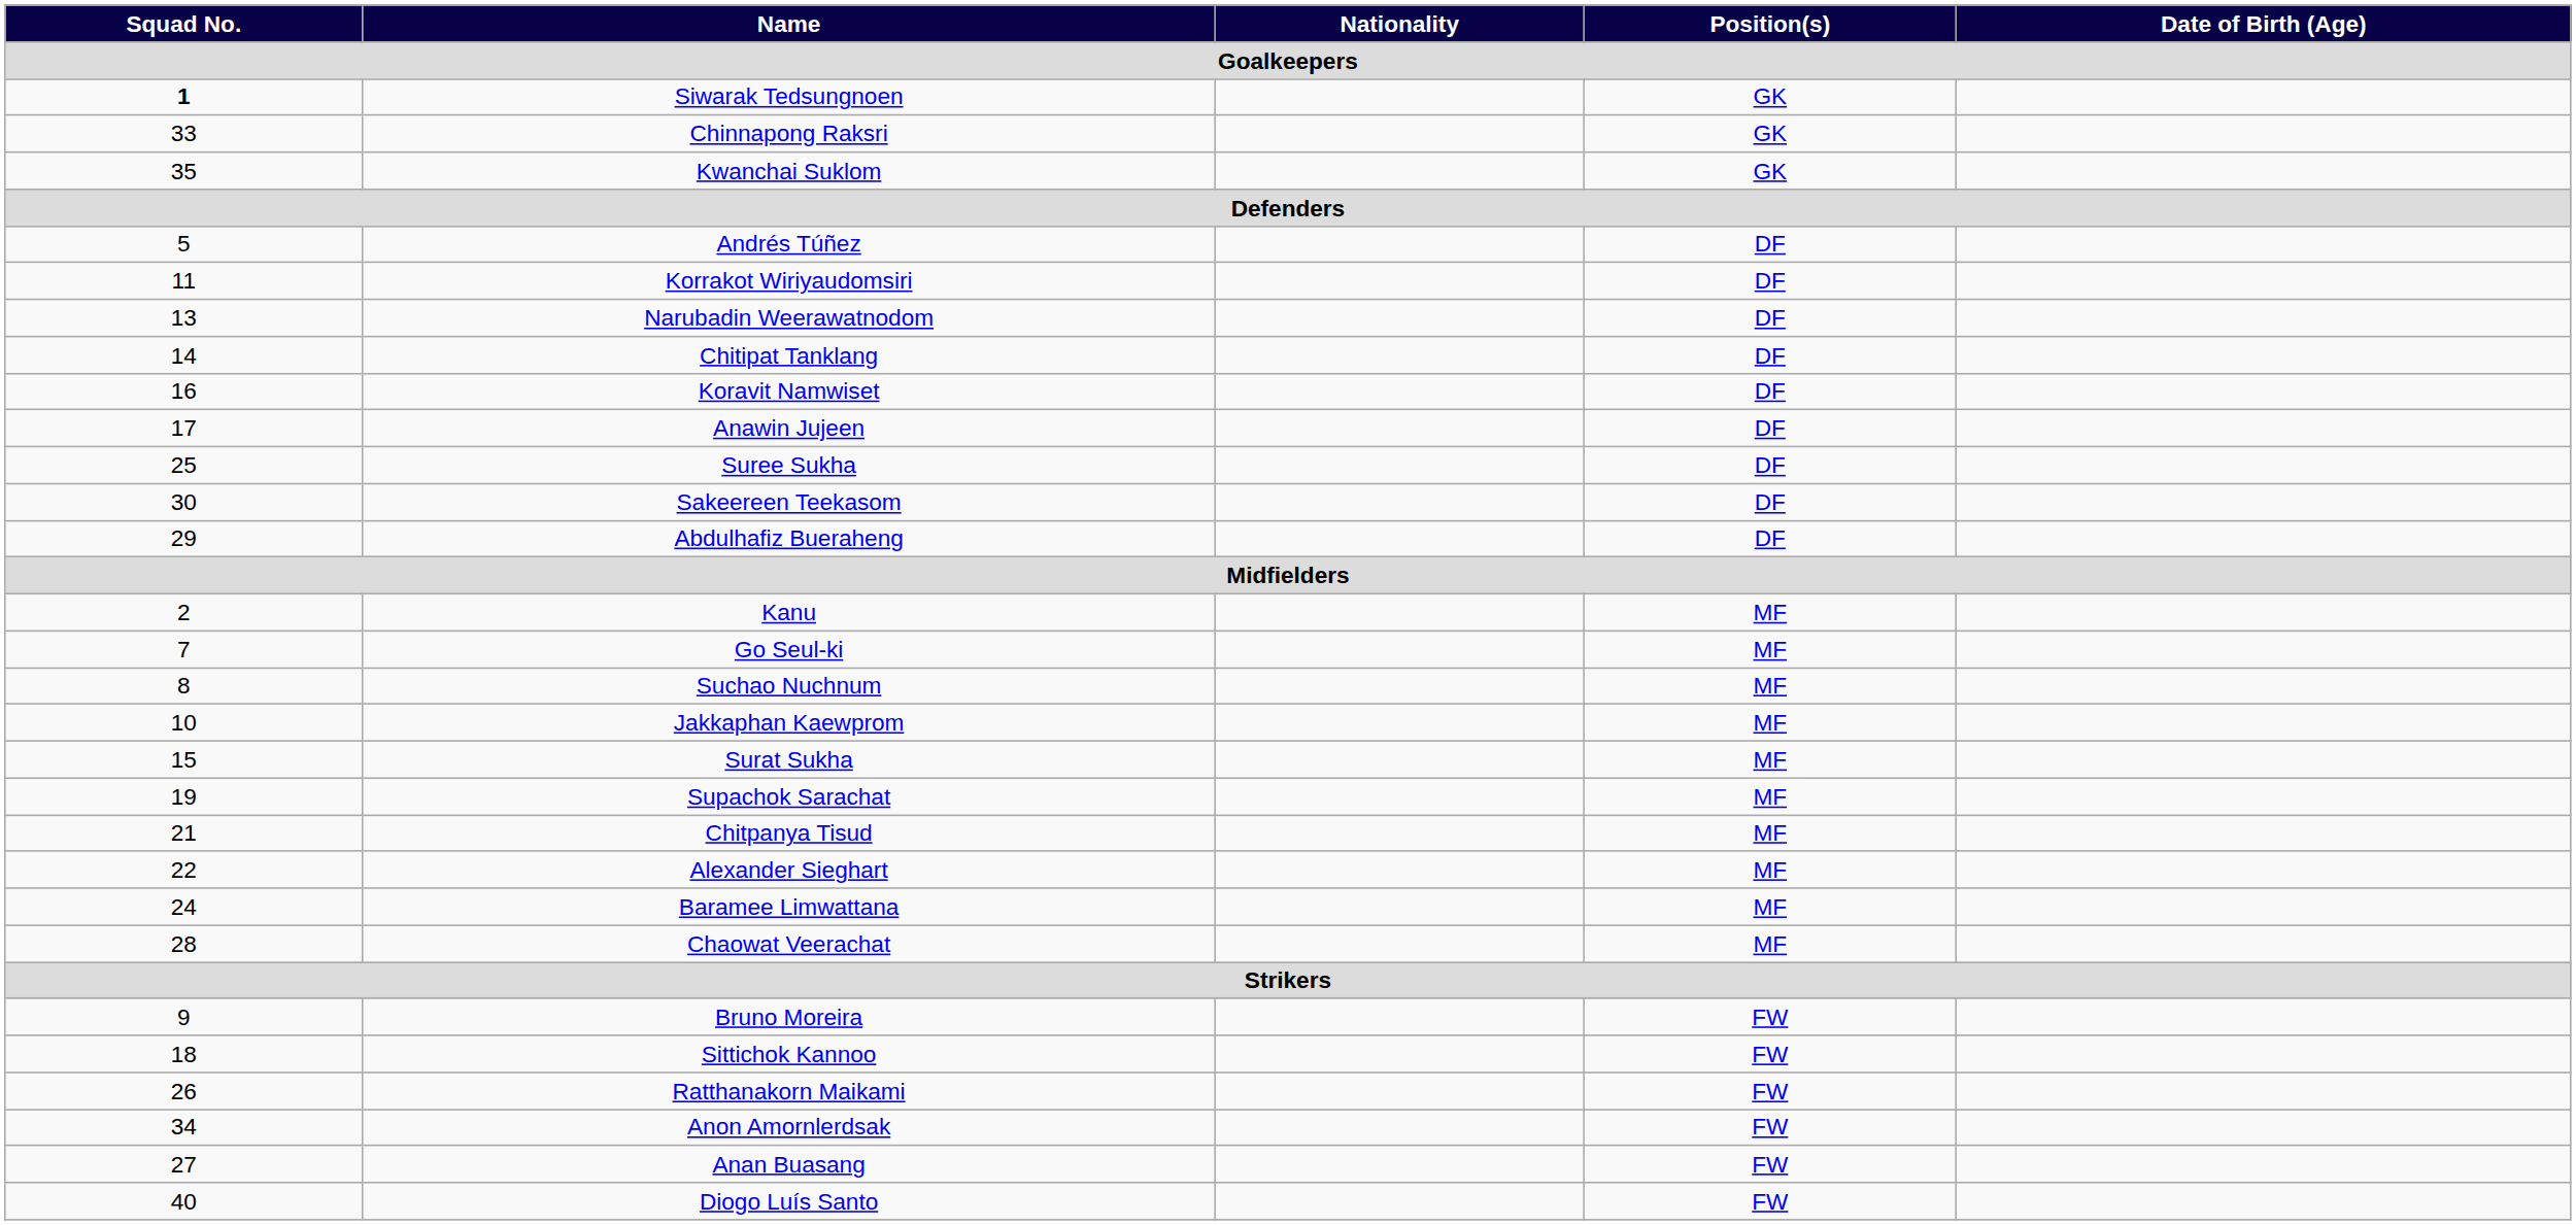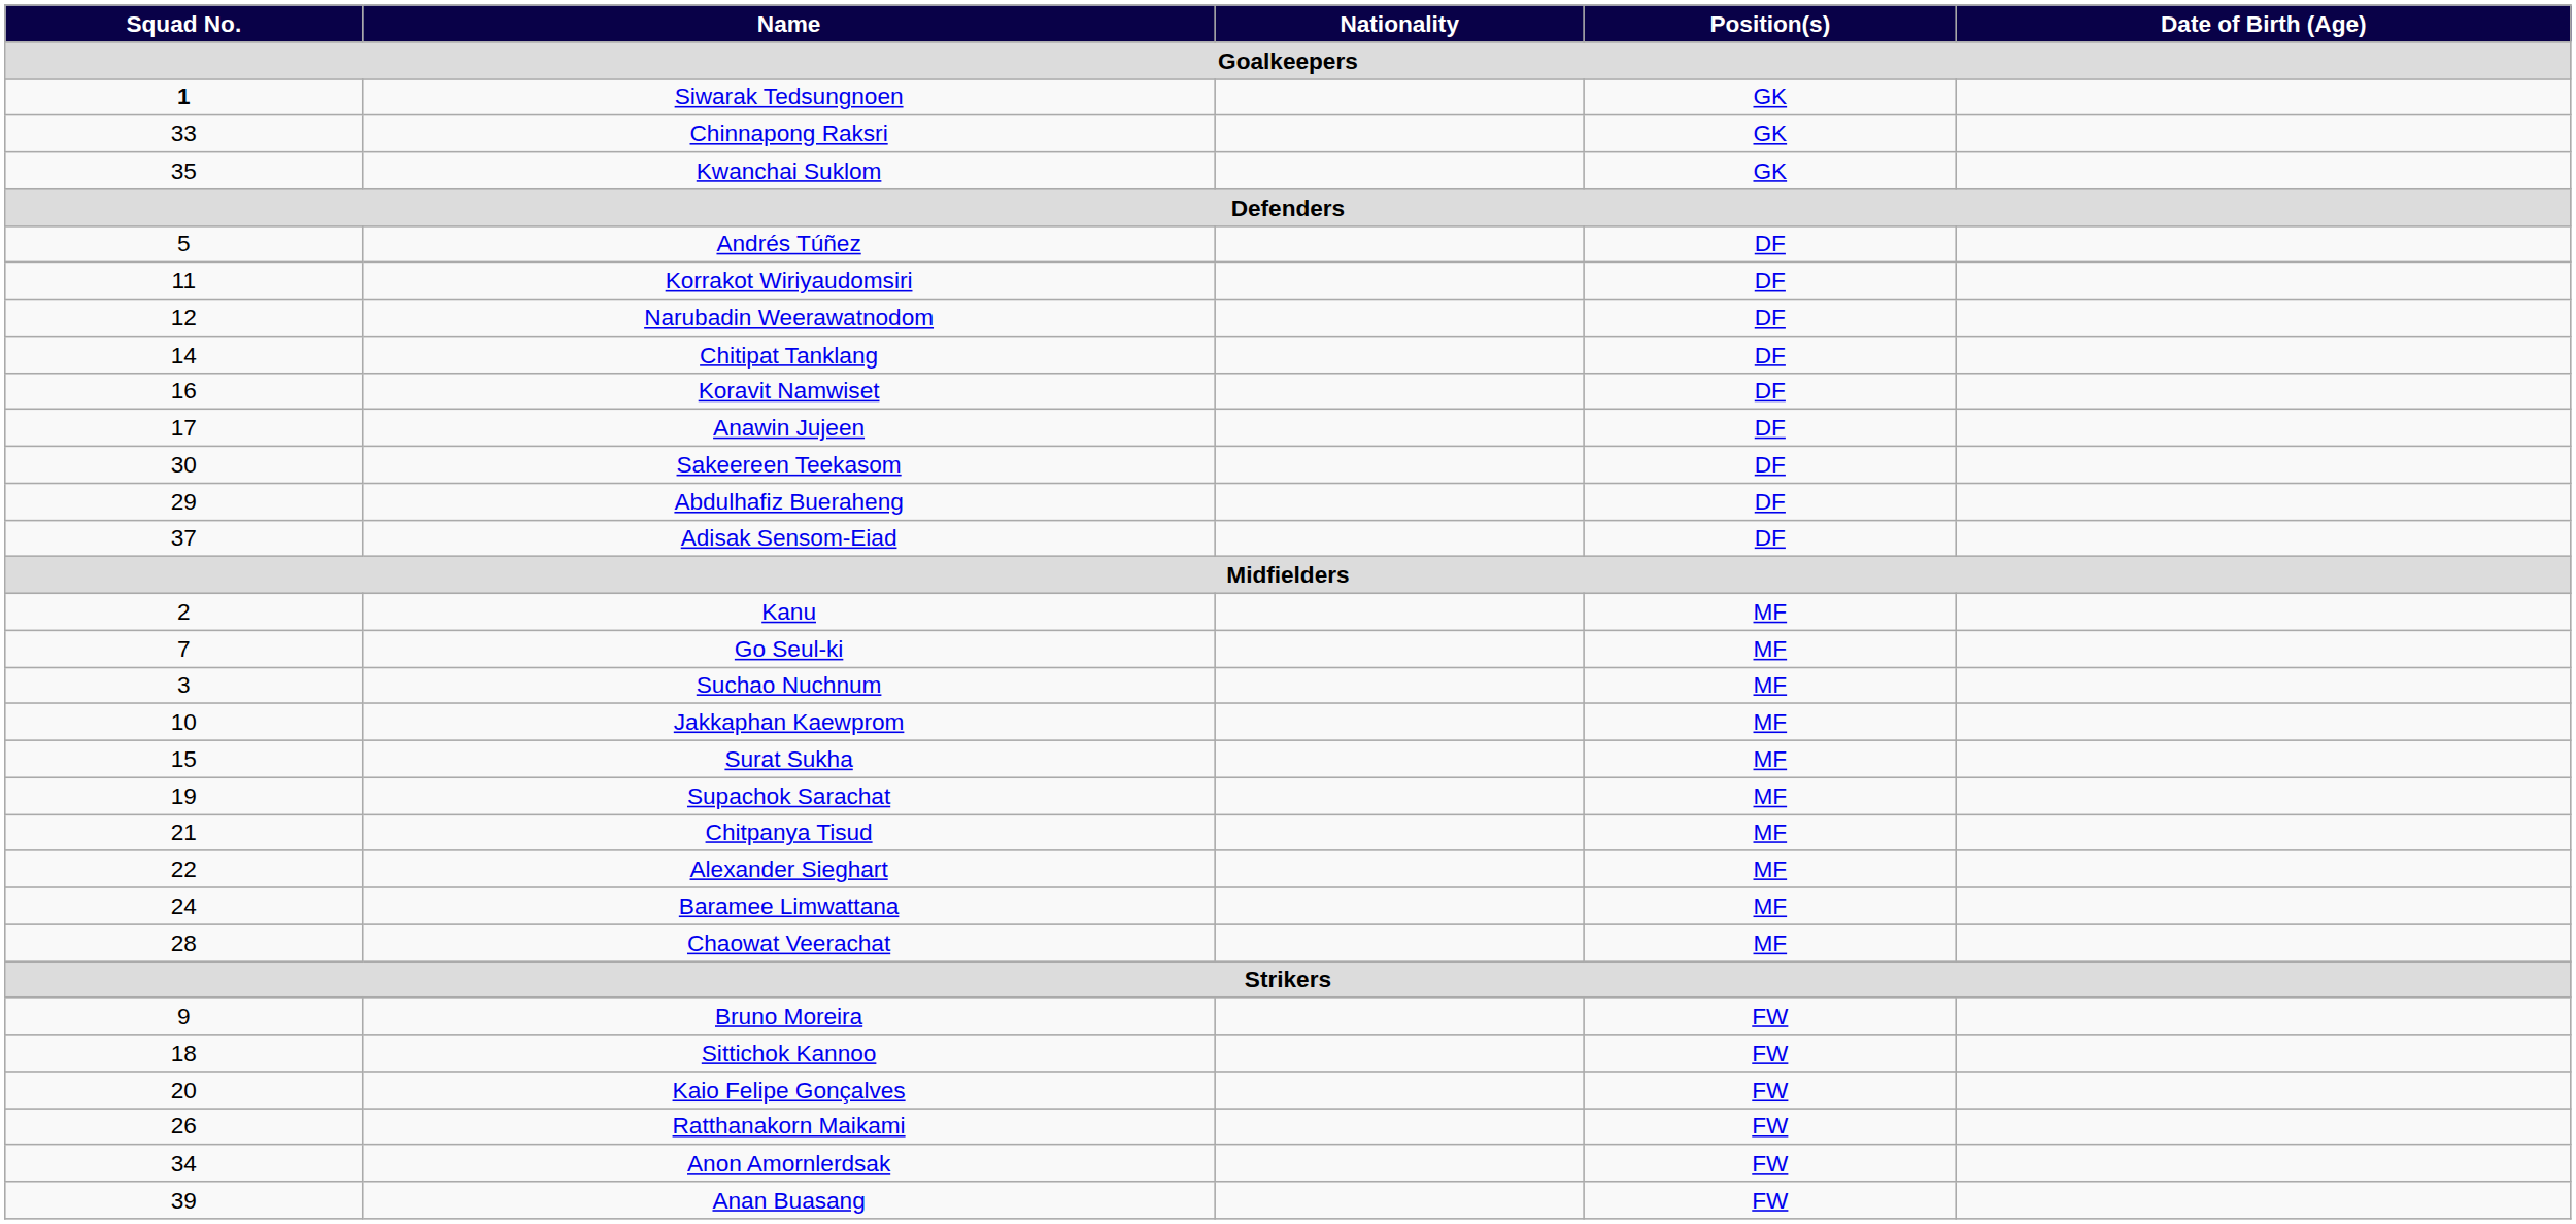 <table class="wikitable" style="text-align:center; font-size:90%; width:80%;">
 <tr>
 <th style="background:#090148; color:white; text-align:center;">Squad No.</th>
 <th style="background:#090148; color:white; text-align:center;">Name</th>
 <th style="background:#090148; color:white; text-align:center;">Nationality</th>
 <th style="background:#090148; color:white; text-align:center;">Position(s)</th>
 <th style="background:#090148; color:white; text-align:center;">Date of Birth (Age)</th>
 </tr>
 <tr>
 <th colspan="5" style="background:#dcdcdc; text-align:center">Goalkeepers</th>
 </tr>
 <tr>
 <td><strong>1</strong></td>
 <td><a href='#'>Siwarak Tedsungnoen</a></td>
 <td></td>
 <td><a href='#'>GK</a></td>
 <td></td>
 </tr>
 <tr>
 <td>33</td>
 <td><a href='#'>Chinnapong Raksri</a></td>
 <td></td>
 <td><a href='#'>GK</a></td>
 <td></td>
 </tr>
 <tr>
 <td>35</td>
 <td><a href='#'>Kwanchai Suklom</a></td>
 <td></td>
 <td><a href='#'>GK</a></td>
 <td></td>
 </tr>
 <tr>
 <th colspan="5" style="background:#dcdcdc; text-align:center">Defenders</th>
 </tr>
 <tr>
 <td>5</td>
 <td><a href='#'>Andrés Túñez</a></td>
 <td></td>
 <td><a href='#'>DF</a></td>
 <td></td>
 </tr>
 <tr>
 <td>11</td>
 <td><a href='#'>Korrakot Wiriyaudomsiri</a></td>
 <td></td>
 <td><a href='#'>DF</a></td>
 <td></td>
 </tr>
 <tr>
-<td>13</td>
+<td>12</td>
 <td><a href='#'>Narubadin Weerawatnodom</a></td>
 <td></td>
 <td><a href='#'>DF</a></td>
 <td></td>
 </tr>
 <tr>
 <td>14</td>
 <td><a href='#'>Chitipat Tanklang</a></td>
 <td></td>
 <td><a href='#'>DF</a></td>
 <td></td>
 </tr>
 <tr>
 <td>16</td>
 <td><a href='#'>Koravit Namwiset</a></td>
 <td></td>
 <td><a href='#'>DF</a></td>
 <td></td>
 </tr>
 <tr>
 <td>17</td>
 <td><a href='#'>Anawin Jujeen</a></td>
 <td></td>
 <td><a href='#'>DF</a></td>
 <td></td>
 </tr>
 <tr>
-<td>25</td>
-<td><a href='#'>Suree Sukha</a></td>
-<td></td>
-<td><a href='#'>DF</a></td>
-<td></td>
-</tr>
-<tr>
 <td>30</td>
 <td><a href='#'>Sakeereen Teekasom</a></td>
 <td></td>
 <td><a href='#'>DF</a></td>
 <td></td>
 </tr>
 <tr>
 <td>29</td>
 <td><a href='#'>Abdulhafiz Bueraheng</a></td>
+<td></td>
+<td><a href='#'>DF</a></td>
+<td></td>
+</tr>
+<tr>
+<td>37</td>
+<td><a href='#'>Adisak Sensom-Eiad</a></td>
 <td></td>
 <td><a href='#'>DF</a></td>
 <td></td>
 </tr>
 <tr>
 <th colspan="5" style="background:#dcdcdc; text-align:center">Midfielders</th>
 </tr>
 <tr>
 <td>2</td>
 <td><a href='#'>Kanu</a></td>
 <td></td>
 <td><a href='#'>MF</a></td>
 <td></td>
 </tr>
 <tr>
 <td>7</td>
 <td><a href='#'>Go Seul-ki</a></td>
 <td></td>
 <td><a href='#'>MF</a></td>
 <td></td>
 </tr>
 <tr>
-<td>8</td>
+<td>3</td>
 <td><a href='#'>Suchao Nuchnum</a></td>
 <td></td>
 <td><a href='#'>MF</a></td>
 <td></td>
 </tr>
 <tr>
 <td>10</td>
 <td><a href='#'>Jakkaphan Kaewprom</a></td>
 <td></td>
 <td><a href='#'>MF</a></td>
 <td></td>
 </tr>
 <tr>
 <td>15</td>
 <td><a href='#'>Surat Sukha</a></td>
 <td></td>
 <td><a href='#'>MF</a></td>
 <td></td>
 </tr>
 <tr>
 <td>19</td>
 <td><a href='#'>Supachok Sarachat</a></td>
 <td></td>
 <td><a href='#'>MF</a></td>
 <td></td>
 </tr>
 <tr>
 <td>21</td>
 <td><a href='#'>Chitpanya Tisud</a></td>
 <td></td>
 <td><a href='#'>MF</a></td>
 <td></td>
 </tr>
 <tr>
 <td>22</td>
 <td><a href='#'>Alexander Sieghart</a></td>
 <td></td>
 <td><a href='#'>MF</a></td>
 <td></td>
 </tr>
 <tr>
 <td>24</td>
 <td><a href='#'>Baramee Limwattana</a></td>
 <td></td>
 <td><a href='#'>MF</a></td>
 <td></td>
 </tr>
 <tr>
 <td>28</td>
 <td><a href='#'>Chaowat Veerachat</a></td>
 <td></td>
 <td><a href='#'>MF</a></td>
 <td></td>
 </tr>
 <tr>
 <th colspan="5" style="background:#dcdcdc; text-align:center">Strikers</th>
 </tr>
 <tr>
 <td>9</td>
 <td><a href='#'>Bruno Moreira</a></td>
 <td></td>
 <td><a href='#'>FW</a></td>
 <td></td>
 </tr>
 <tr>
 <td>18</td>
 <td><a href='#'>Sittichok Kannoo</a></td>
 <td></td>
 <td><a href='#'>FW</a></td>
 <td></td>
 </tr>
 <tr>
+<td>20</td>
+<td><a href='#'>Kaio Felipe Gonçalves</a></td>
+<td></td>
+<td><a href='#'>FW</a></td>
+<td></td>
+</tr>
+<tr>
 <td>26</td>
 <td><a href='#'>Ratthanakorn Maikami</a></td>
 <td></td>
 <td><a href='#'>FW</a></td>
 <td></td>
 </tr>
 <tr>
 <td>34</td>
 <td><a href='#'>Anon Amornlerdsak</a></td>
 <td></td>
 <td><a href='#'>FW</a></td>
 <td></td>
 </tr>
 <tr>
-<td>27</td>
+<td>39</td>
 <td><a href='#'>Anan Buasang</a></td>
 <td></td>
 <td><a href='#'>FW</a></td>
 <td></td>
 </tr>
-<tr>
-<td>40</td>
-<td><a href='#'>Diogo Luís Santo</a></td>
-<td></td>
-<td><a href='#'>FW</a></td>
-<td></td>
-</tr>
 </table>
